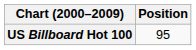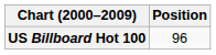 <table class="wikitable plainrowheaders" style="text-align:center">
 <tr>
 <th>Chart (2000–2009)</th>
 <th>Position</th>
 </tr>
 <tr>
 <th scope="row">US <em>Billboard</em> Hot 100</th>
-<td>95</td>
+<td>96</td>
 </tr>
 </table>
